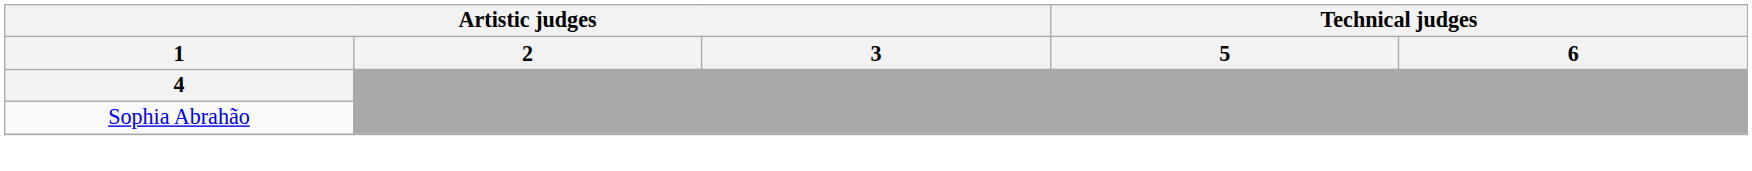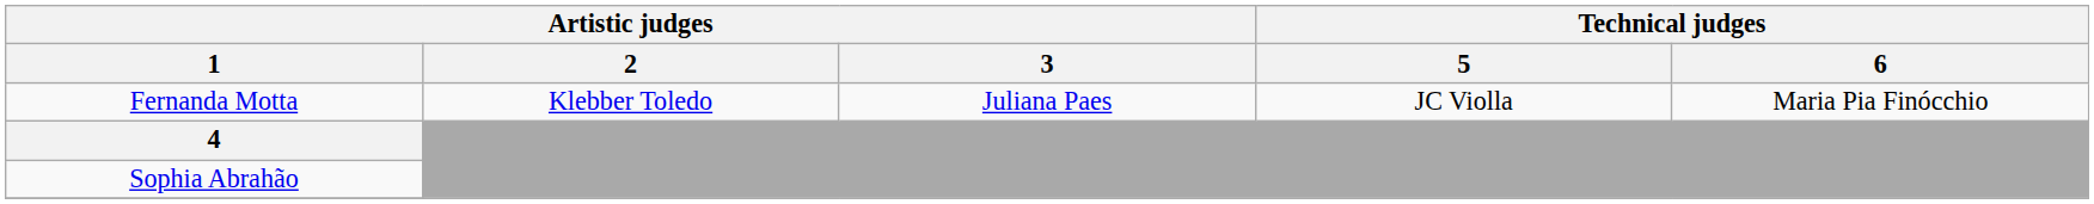 <table class="wikitable" style="font-size:100%; line-height:16px; text-align:center" width="100%">
 <tr>
 <th colspan=3>Artistic judges</th>
 <th colspan=2>Technical judges</th>
 </tr>
 <tr>
 <th width=150>1</th>
 <th width=150>2</th>
 <th width=150>3</th>
 <th width=150>5</th>
 <th width=150>6</th>
 </tr>
 <tr>
+<td><a href='#'>Fernanda Motta</a></td>
+<td><a href='#'>Klebber Toledo</a></td>
+<td><a href='#'>Juliana Paes</a></td>
+<td>JC Violla</td>
+<td>Maria Pia Finócchio</td>
+</tr>
+<tr>
 <th>4</th>
 <td rowspan=2 colspan=4 bgcolor="A9A9A9"></td>
 </tr>
 <tr>
 <td><a href='#'>Sophia Abrahão</a></td>
 </tr>
 <tr>
 </tr>
 </table>
